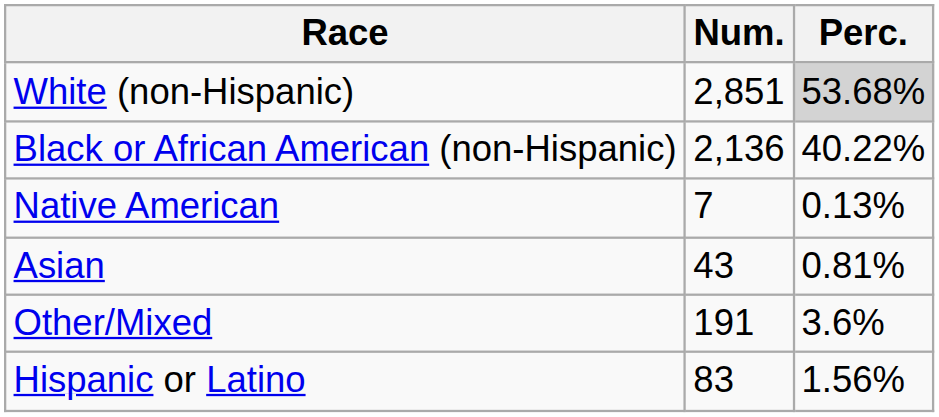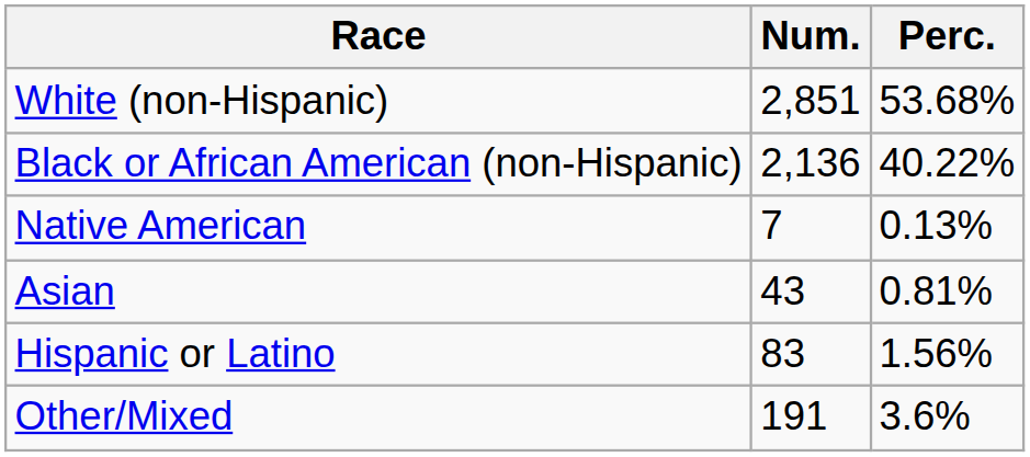 <table class="wikitable">
 <tr>
 <th>Race</th>
 <th>Num.</th>
 <th>Perc.</th>
 </tr>
 <tr>
 <td><a href='#'>White</a> (non-Hispanic)</td>
 <td>2,851</td>
-<td style="background: lightgrey;">53.68%</td>
+<td>53.68%</td>
 </tr>
 <tr>
 <td><a href='#'>Black or African American</a> (non-Hispanic)</td>
 <td>2,136</td>
 <td>40.22%</td>
 </tr>
 <tr>
 <td><a href='#'>Native American</a></td>
 <td>7</td>
 <td>0.13%</td>
 </tr>
 <tr>
 <td><a href='#'>Asian</a></td>
 <td>43</td>
 <td>0.81%</td>
 </tr>
 <tr>
+<td><a href='#'>Hispanic</a> or <a href='#'>Latino</a></td>
+<td>83</td>
+<td>1.56%</td>
+</tr>
+<tr>
 <td><a href='#'>Other/Mixed</a></td>
 <td>191</td>
 <td>3.6%</td>
 </tr>
-<tr>
-<td><a href='#'>Hispanic</a> or <a href='#'>Latino</a></td>
-<td>83</td>
-<td>1.56%</td>
-</tr>
 </table>
